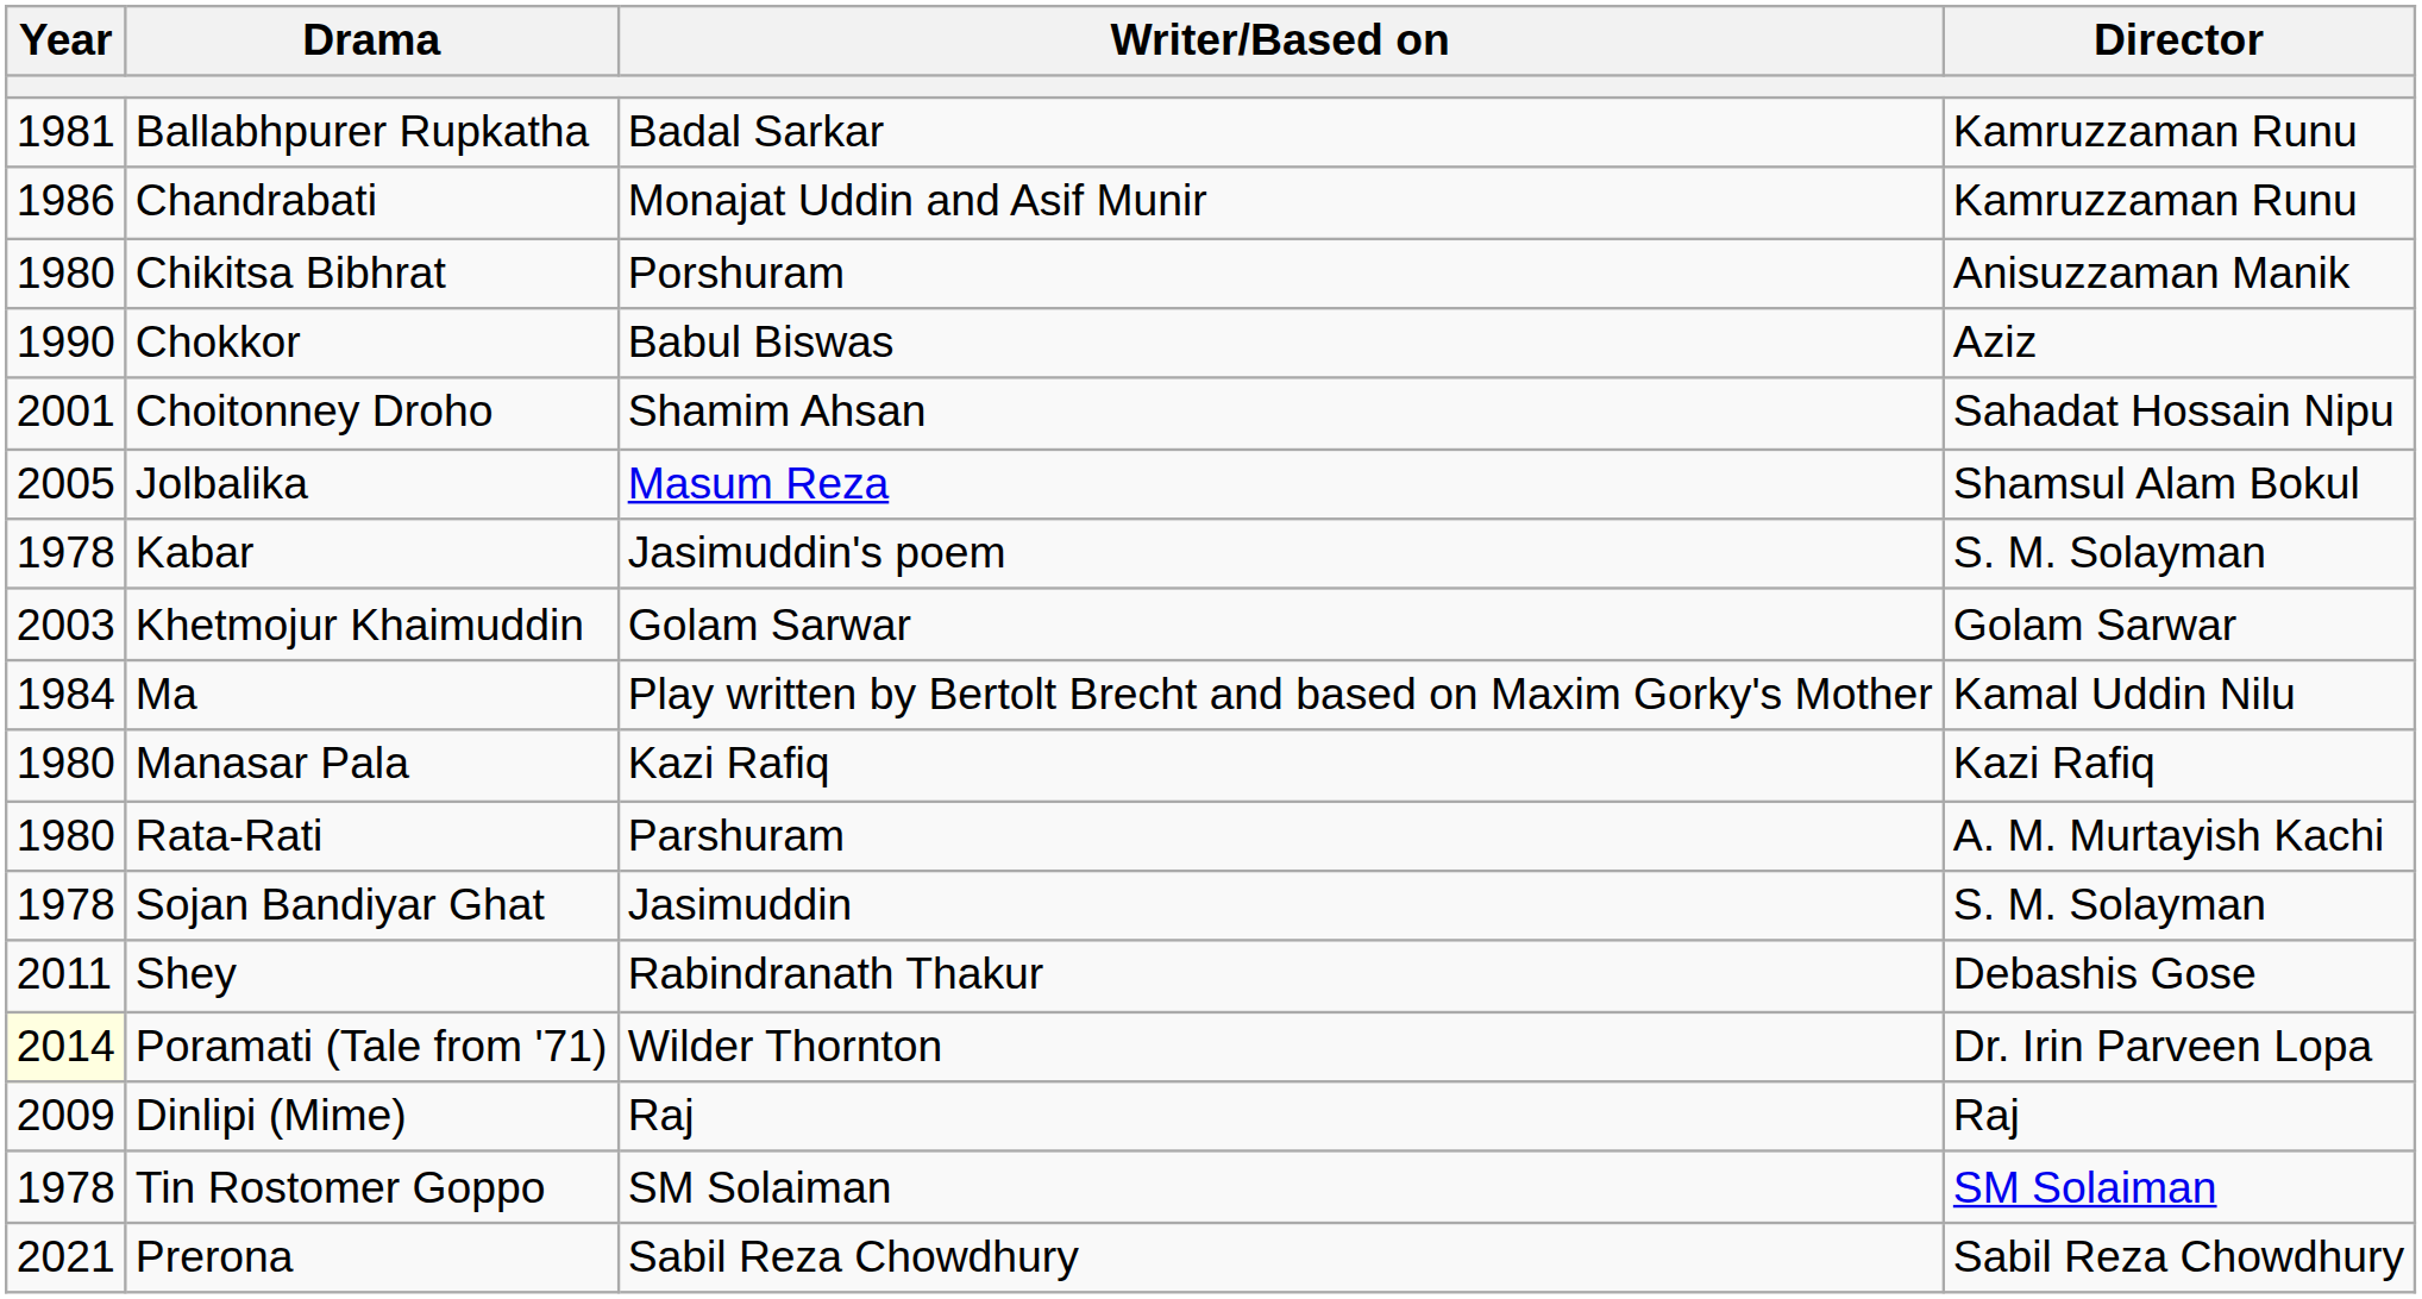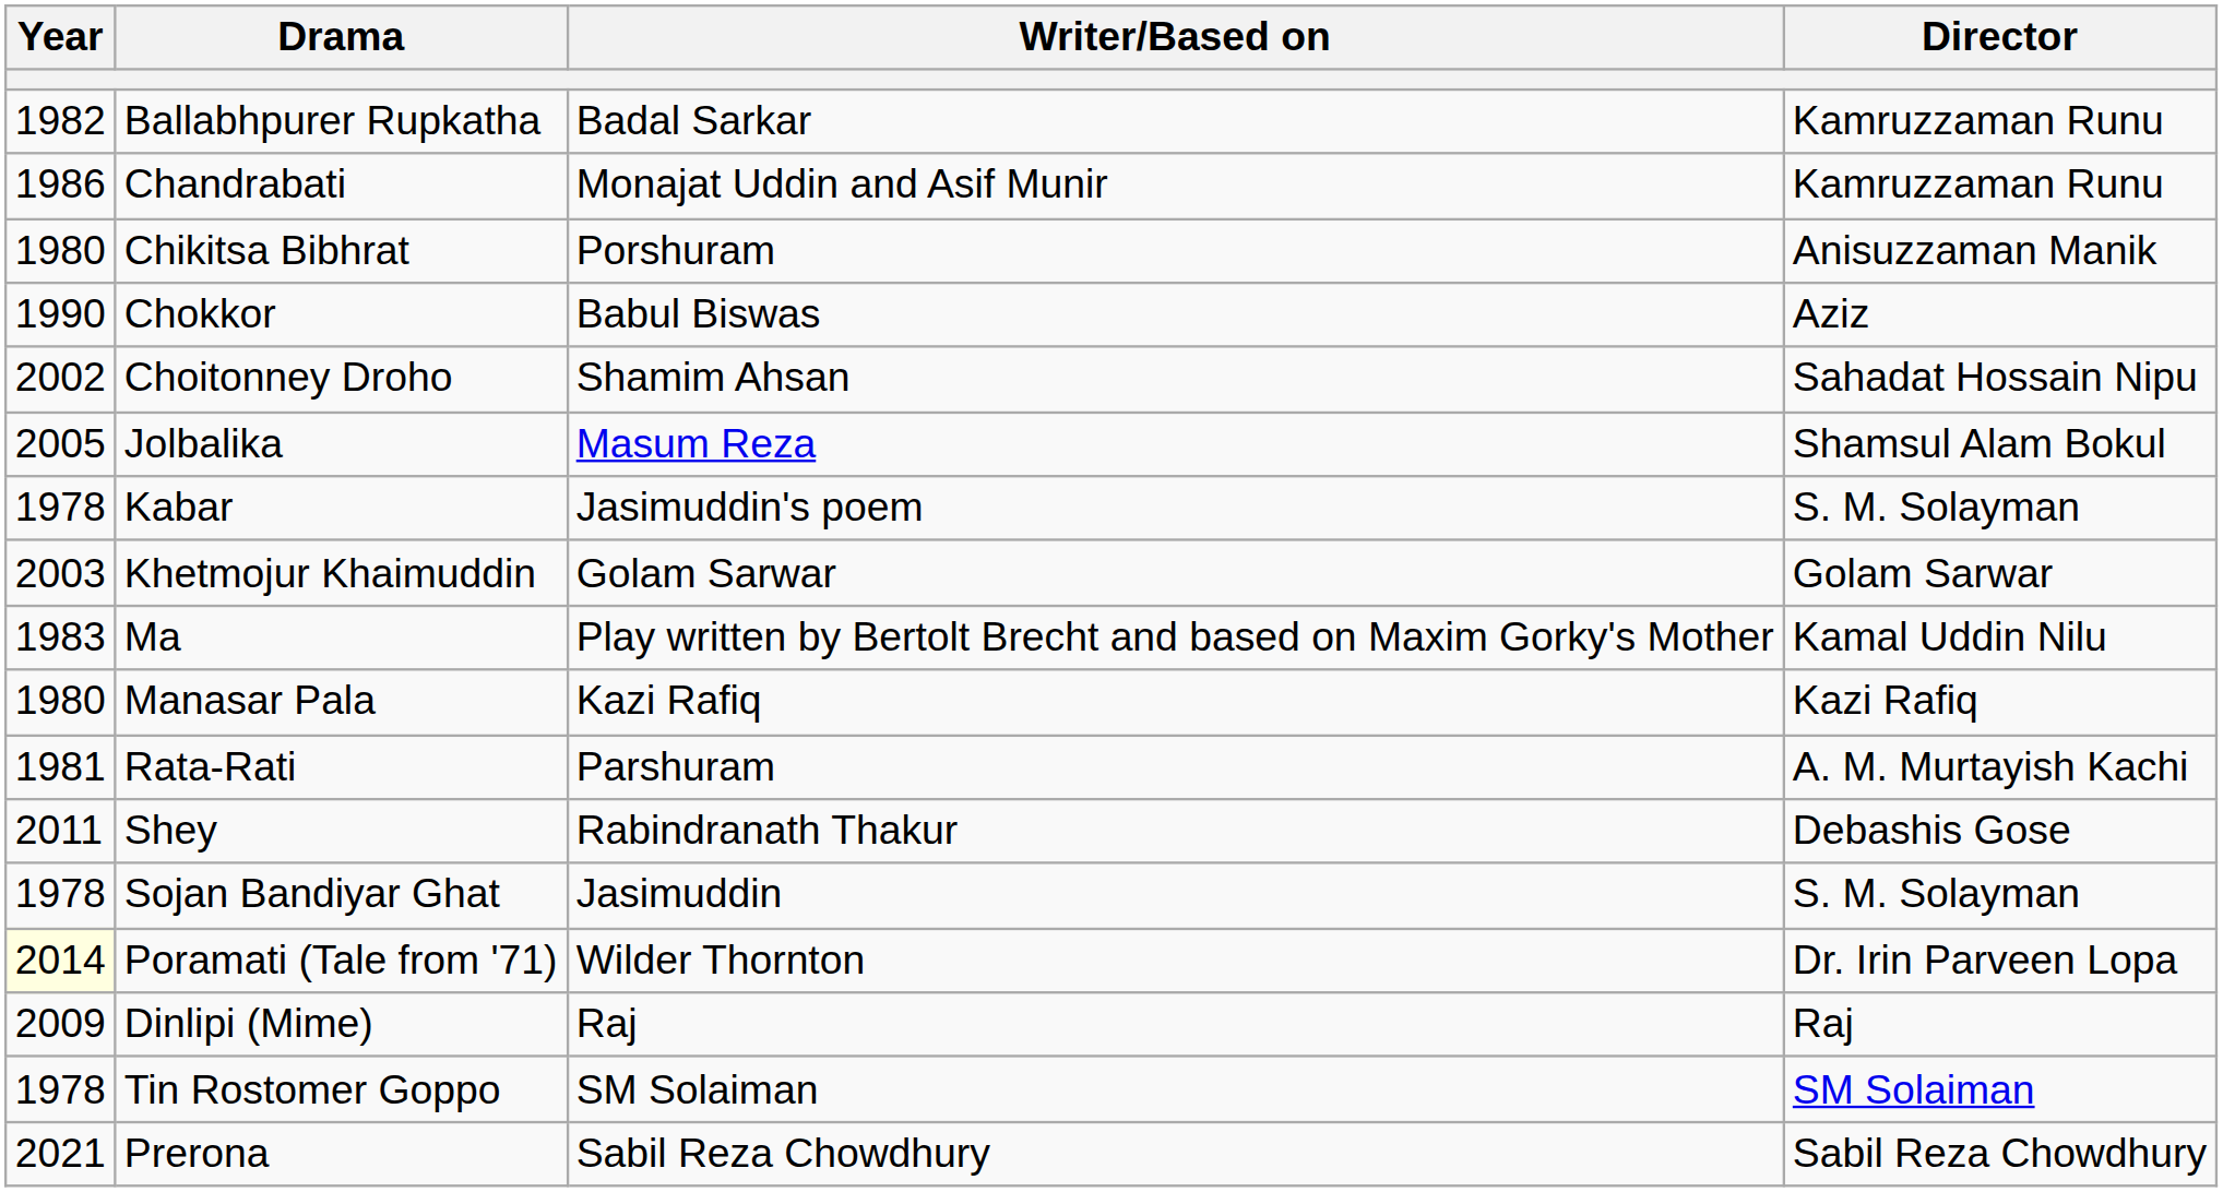 <table class="wikitable sortable">
 <tr>
 <th>Year</th>
 <th>Drama</th>
 <th>Writer/Based on</th>
 <th>Director</th>
 </tr>
 <tr>
 <th colspan="4"></th>
 </tr>
 <tr>
-<td>1981</td>
+<td>1982</td>
 <td>Ballabhpurer Rupkatha</td>
 <td>Badal Sarkar</td>
 <td>Kamruzzaman Runu</td>
 </tr>
 <tr>
 <td>1986</td>
 <td>Chandrabati</td>
 <td>Monajat Uddin and Asif Munir</td>
 <td>Kamruzzaman Runu</td>
 </tr>
 <tr>
 <td>1980</td>
 <td>Chikitsa Bibhrat</td>
 <td>Porshuram</td>
 <td>Anisuzzaman Manik</td>
 </tr>
 <tr>
 <td>1990</td>
 <td>Chokkor</td>
 <td>Babul Biswas</td>
 <td>Aziz</td>
 </tr>
 <tr>
-<td>2001</td>
+<td>2002</td>
 <td>Choitonney Droho</td>
 <td>Shamim Ahsan</td>
 <td>Sahadat Hossain Nipu</td>
 </tr>
 <tr>
 <td>2005</td>
 <td>Jolbalika</td>
 <td><a href='#'>Masum Reza</a></td>
 <td>Shamsul Alam Bokul</td>
 </tr>
 <tr>
 <td>1978</td>
 <td>Kabar</td>
 <td>Jasimuddin's poem</td>
 <td>S. M. Solayman</td>
 </tr>
 <tr>
 <td>2003</td>
 <td>Khetmojur Khaimuddin</td>
 <td>Golam Sarwar</td>
 <td>Golam Sarwar</td>
 </tr>
 <tr>
-<td>1984</td>
+<td>1983</td>
 <td>Ma</td>
 <td>Play written by Bertolt Brecht and based on Maxim Gorky's Mother</td>
 <td>Kamal Uddin Nilu</td>
 </tr>
 <tr>
 <td>1980</td>
 <td>Manasar Pala</td>
 <td>Kazi Rafiq</td>
 <td>Kazi Rafiq</td>
 </tr>
 <tr>
-<td>1980</td>
+<td>1981</td>
 <td>Rata-Rati</td>
 <td>Parshuram</td>
 <td>A. M. Murtayish Kachi</td>
+</tr>
+<tr>
+<td>2011</td>
+<td>Shey</td>
+<td>Rabindranath Thakur</td>
+<td>Debashis Gose</td>
 </tr>
 <tr>
 <td>1978</td>
 <td>Sojan Bandiyar Ghat</td>
 <td>Jasimuddin</td>
 <td>S. M. Solayman</td>
-</tr>
-<tr>
-<td>2011</td>
-<td>Shey</td>
-<td>Rabindranath Thakur</td>
-<td>Debashis Gose</td>
 </tr>
 <tr>
 <td style="background: lightyellow;">2014</td>
 <td>Poramati (Tale from '71)</td>
 <td>Wilder Thornton</td>
 <td>Dr. Irin Parveen Lopa</td>
 </tr>
 <tr>
 <td>2009</td>
 <td>Dinlipi (Mime)</td>
 <td>Raj</td>
 <td>Raj</td>
 </tr>
 <tr>
 <td>1978</td>
 <td>Tin Rostomer Goppo</td>
 <td>SM Solaiman</td>
 <td><a href='#'>SM Solaiman</a></td>
 </tr>
 <tr>
 <td>2021</td>
 <td>Prerona</td>
 <td>Sabil Reza Chowdhury</td>
 <td>Sabil Reza Chowdhury</td>
 </tr>
 </table>
